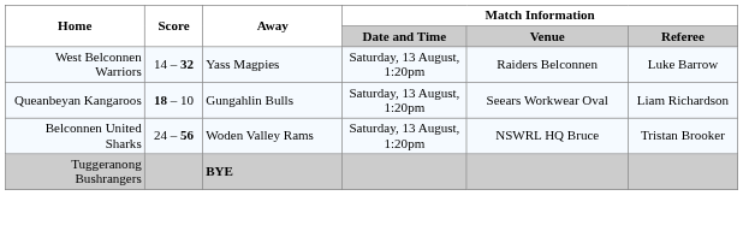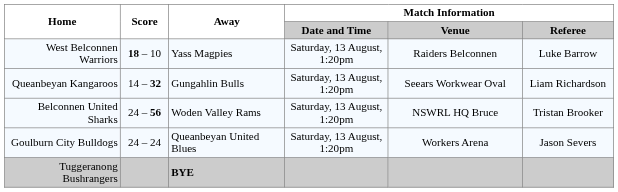 <table border="1" cellpadding="3" cellspacing="0" width="100%" style="border-collapse:collapse;  text-align:center;">
 <tr>
 <th rowspan="2" width="19%">Home</th>
 <th rowspan="2" width="8%">Score</th>
 <th rowspan="2" width="19%">Away</th>
 <th colspan="3">Match Information</th>
 </tr>
 <tr style="background:#CCCCCC">
 <th width="17%">Date and Time</th>
 <th width="22%">Venue</th>
 <th width="50%">Referee</th>
 </tr>
 <tr style="text-align:center; background:#f5faff;">
 <td align="right">West Belconnen Warriors </td>
-<td>14 – <strong>32</strong></td>
+<td><strong>18</strong> – 10</td>
 <td align="left"> Yass Magpies</td>
 <td>Saturday, 13 August, 1:20pm</td>
 <td>Raiders Belconnen</td>
 <td>Luke Barrow</td>
 </tr>
 <tr style="text-align:center; background:#f5faff;">
 <td align="right">Queanbeyan Kangaroos </td>
-<td><strong>18</strong> – 10</td>
+<td>14 – <strong>32</strong></td>
 <td align="left"> Gungahlin Bulls</td>
 <td>Saturday, 13 August, 1:20pm</td>
 <td>Seears Workwear Oval</td>
 <td>Liam Richardson</td>
 </tr>
 <tr style="text-align:center; background:#f5faff;">
 <td align="right">Belconnen United Sharks </td>
 <td>24 – <strong>56</strong></td>
 <td align="left"> Woden Valley Rams</td>
 <td>Saturday, 13 August, 1:20pm</td>
 <td>NSWRL HQ Bruce</td>
 <td>Tristan Brooker</td>
 </tr>
+<tr style="text-align:center; background:#f5faff;">
+<td align="right">Goulburn City Bulldogs </td>
+<td>24 – 24</td>
+<td align="left"> Queanbeyan United Blues</td>
+<td>Saturday, 13 August, 1:20pm</td>
+<td>Workers Arena</td>
+<td>Jason Severs</td>
+</tr>
 <tr style="text-align:center; background:#CCCCCC;">
 <td align="right">Tuggeranong Bushrangers </td>
 <td></td>
 <td align="left"><strong>BYE</strong></td>
 <td></td>
 <td></td>
 <td></td>
 </tr>
 </table>
